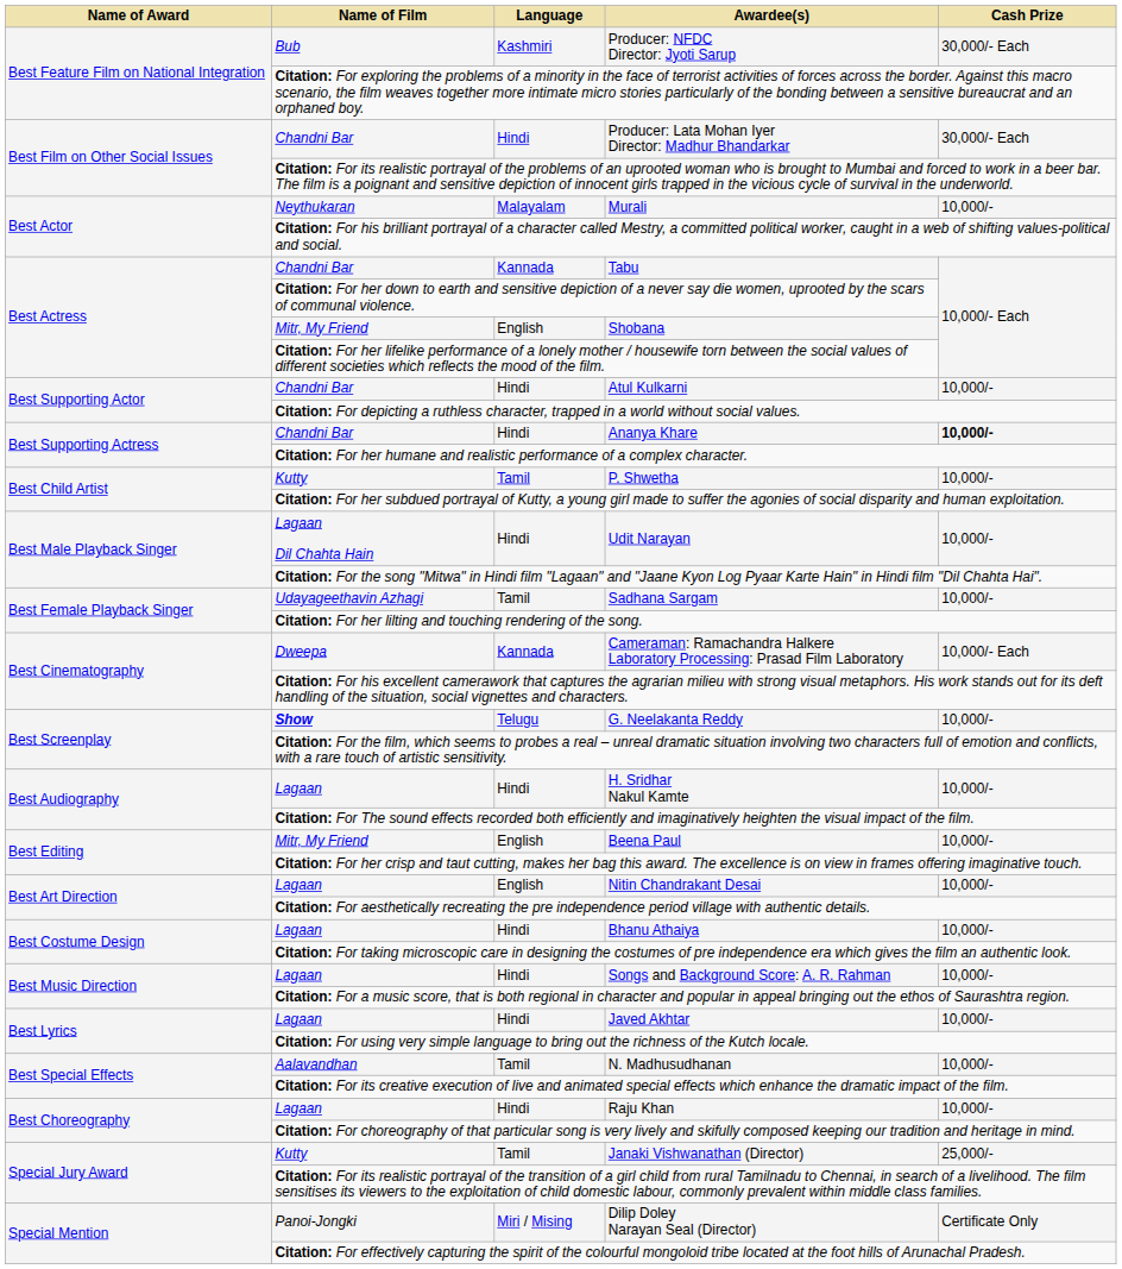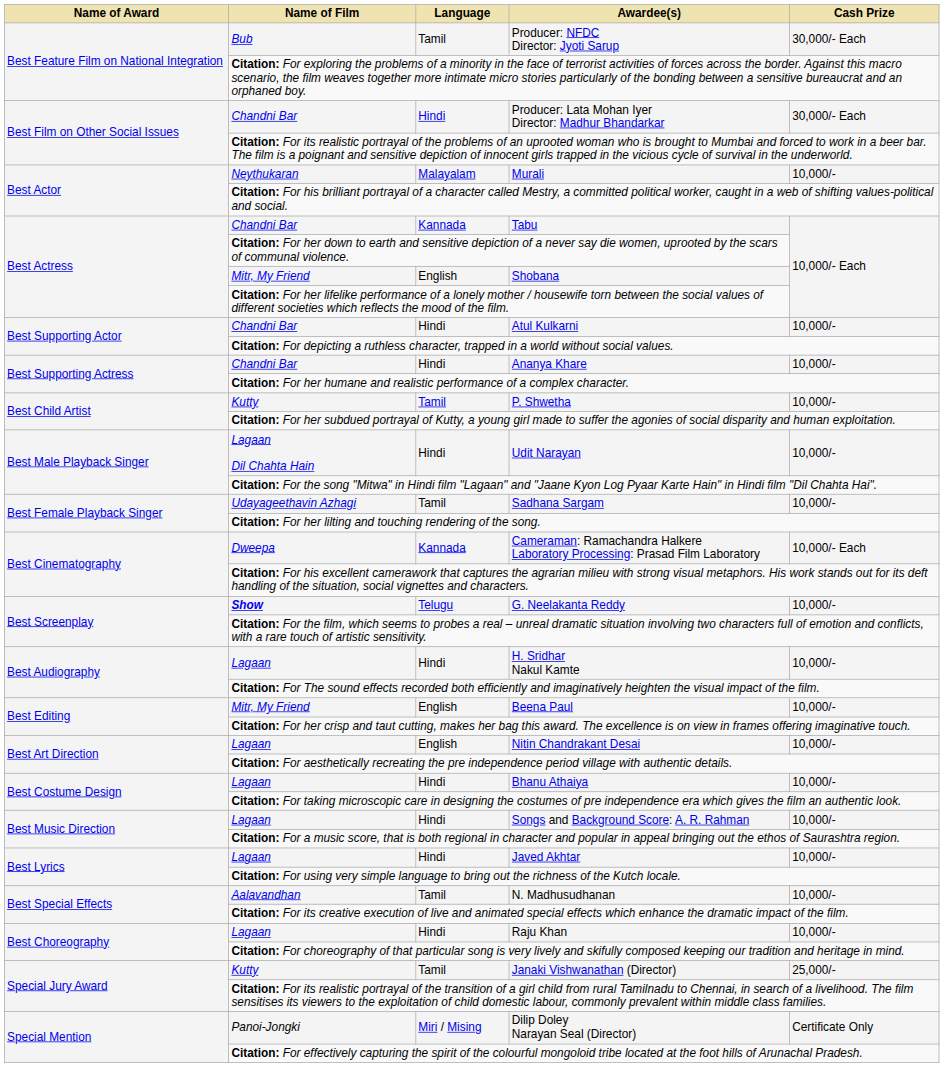 <table class="wikitable" style="width:100%;">
 <tr>
 <th style="background-color:#EFE4B0;width:24%;">Name of Award</th>
 <th style="background-color:#EFE4B0;width:20%;">Name of Film</th>
 <th style="background-color:#EFE4B0;width:10%;">Language</th>
 <th style="background-color:#EFE4B0;width:30%;">Awardee(s)</th>
 <th style="background-color:#EFE4B0;width:16%;">Cash Prize</th>
 </tr>
 <tr style="background-color:#F4F4F4">
 <td rowspan="2"><a href='#'>Best Feature Film on National Integration</a></td>
 <td><em><a href='#'>Bub</a></em></td>
-<td><a href='#'>Kashmiri</a></td>
+<td>Tamil</td>
 <td>Producer: <a href='#'>NFDC</a><br>Director: <a href='#'>Jyoti Sarup</a></td>
 <td> 30,000/- Each</td>
 </tr>
 <tr style="background-color:#F9F9F9">
 <td colspan="4"><strong>Citation:</strong> <em>For exploring the problems of a minority in the face of terrorist activities of forces across the border. Against this macro scenario, the film weaves together more intimate micro stories particularly of the bonding between a sensitive bureaucrat and an orphaned boy.</em></td>
 </tr>
 <tr style="background-color:#F4F4F4">
 <td rowspan="2"><a href='#'>Best Film on Other Social Issues</a></td>
 <td><em><a href='#'>Chandni Bar</a></em></td>
 <td><a href='#'>Hindi</a></td>
 <td>Producer: Lata Mohan Iyer<br>Director: <a href='#'>Madhur Bhandarkar</a></td>
 <td> 30,000/- Each</td>
 </tr>
 <tr style="background-color:#F9F9F9">
 <td colspan="4"><strong>Citation:</strong> <em>For its realistic portrayal of the problems of an uprooted woman who is brought to Mumbai and forced to work in a beer bar. The film is a poignant and sensitive depiction of innocent girls trapped in the vicious cycle of survival in the underworld.</em></td>
 </tr>
 <tr style="background-color:#F4F4F4">
 <td rowspan="2"><a href='#'>Best Actor</a></td>
 <td><em><a href='#'>Neythukaran</a></em></td>
 <td><a href='#'>Malayalam</a></td>
 <td><a href='#'>Murali</a></td>
 <td> 10,000/-</td>
 </tr>
 <tr style="background-color:#F9F9F9">
 <td colspan="4"><strong>Citation:</strong> <em>For his brilliant portrayal of a character called Mestry, a committed political worker, caught in a web of shifting values-political and social.</em></td>
 </tr>
 <tr style="background-color:#F4F4F4">
 <td rowspan="4"><a href='#'>Best Actress</a></td>
 <td><em><a href='#'>Chandni Bar</a></em></td>
 <td><a href='#'>Kannada</a></td>
 <td><a href='#'>Tabu</a></td>
 <td rowspan="4"> 10,000/- Each</td>
 </tr>
 <tr style="background-color:#F9F9F9">
 <td colspan="3"><strong>Citation:</strong> <em>For her down to earth and sensitive depiction of a never say die women, uprooted by the scars of communal violence.</em></td>
 </tr>
 <tr style="background-color:#F4F4F4">
 <td><em><a href='#'>Mitr, My Friend</a></em></td>
 <td>English</td>
 <td><a href='#'>Shobana</a></td>
 </tr>
 <tr style="background-color:#F9F9F9">
 <td colspan="3"><strong>Citation:</strong> <em>For her lifelike performance of a lonely mother / housewife torn between the social values of different societies which reflects the mood of the film.</em></td>
 </tr>
 <tr style="background-color:#F4F4F4">
 <td rowspan="2"><a href='#'>Best Supporting Actor</a></td>
 <td><em><a href='#'>Chandni Bar</a></em></td>
 <td>Hindi</td>
 <td><a href='#'>Atul Kulkarni</a></td>
 <td> 10,000/-</td>
 </tr>
 <tr style="background-color:#F9F9F9">
 <td colspan="4"><strong>Citation:</strong> <em>For depicting a ruthless character, trapped in a world without social values.</em></td>
 </tr>
 <tr style="background-color:#F4F4F4">
 <td rowspan="2"><a href='#'>Best Supporting Actress</a></td>
 <td><em><a href='#'>Chandni Bar</a></em></td>
 <td>Hindi</td>
 <td><a href='#'>Ananya Khare</a></td>
-<td><strong> 10,000/-</strong></td>
+<td> 10,000/-</td>
 </tr>
 <tr style="background-color:#F9F9F9">
 <td colspan="4"><strong>Citation:</strong> <em>For her humane and realistic performance of a complex character.</em></td>
 </tr>
 <tr style="background-color:#F4F4F4">
 <td rowspan="2"><a href='#'>Best Child Artist</a></td>
 <td><em><a href='#'>Kutty</a></em></td>
 <td><a href='#'>Tamil</a></td>
 <td><a href='#'>P. Shwetha</a></td>
 <td> 10,000/-</td>
 </tr>
 <tr style="background-color:#F9F9F9">
 <td colspan="4"><strong>Citation:</strong> <em>For her subdued portrayal of Kutty, a young girl made to suffer the agonies of social disparity and human exploitation.</em></td>
 </tr>
 <tr style="background-color:#F4F4F4">
 <td rowspan="2"><a href='#'>Best Male Playback Singer</a></td>
 <td><em><a href='#'>Lagaan</a></em><br><br><em><a href='#'>Dil Chahta Hain</a></em><br></td>
 <td>Hindi</td>
 <td><a href='#'>Udit Narayan</a></td>
 <td> 10,000/-</td>
 </tr>
 <tr style="background-color:#F9F9F9">
 <td colspan="4"><strong>Citation:</strong> <em>For the song "Mitwa" in Hindi film "Lagaan" and "Jaane Kyon Log Pyaar Karte Hain" in Hindi film "Dil Chahta Hai".</em></td>
 </tr>
 <tr style="background-color:#F4F4F4">
 <td rowspan="2"><a href='#'>Best Female Playback Singer</a></td>
 <td><em><a href='#'>Udayageethavin Azhagi</a></em><br></td>
 <td>Tamil</td>
 <td><a href='#'>Sadhana Sargam</a></td>
 <td> 10,000/-</td>
 </tr>
 <tr style="background-color:#F9F9F9">
 <td colspan="4"><strong>Citation:</strong> <em>For her lilting and touching rendering of the song.</em></td>
 </tr>
 <tr style="background-color:#F4F4F4">
 <td rowspan="2"><a href='#'>Best Cinematography</a></td>
 <td><em><a href='#'>Dweepa</a></em></td>
 <td><a href='#'>Kannada</a></td>
 <td><a href='#'>Cameraman</a>: Ramachandra Halkere<br><a href='#'>Laboratory Processing</a>: Prasad Film Laboratory</td>
 <td> 10,000/- Each</td>
 </tr>
 <tr style="background-color:#F9F9F9">
 <td colspan="4"><strong>Citation:</strong> <em>For his excellent camerawork that captures the agrarian milieu with strong visual metaphors. His work stands out for its deft handling of the situation, social vignettes and characters.</em></td>
 </tr>
 <tr style="background-color:#F4F4F4">
 <td rowspan="2"><a href='#'>Best Screenplay</a></td>
 <td><strong><em><a href='#'>Show</a></em></strong></td>
 <td><a href='#'>Telugu</a></td>
 <td><a href='#'>G. Neelakanta Reddy</a></td>
 <td> 10,000/-</td>
 </tr>
 <tr style="background-color:#F9F9F9">
 <td colspan="4"><strong>Citation:</strong> <em>For the film, which seems to probes a real – unreal dramatic situation involving two characters full of emotion and conflicts, with a rare touch of artistic sensitivity.</em></td>
 </tr>
 <tr style="background-color:#F4F4F4">
 <td rowspan="2"><a href='#'>Best Audiography</a></td>
 <td><em><a href='#'>Lagaan</a></em></td>
 <td>Hindi</td>
 <td><a href='#'>H. Sridhar</a><br>Nakul Kamte</td>
 <td> 10,000/-</td>
 </tr>
 <tr style="background-color:#F9F9F9">
 <td colspan="4"><strong>Citation:</strong> <em>For The sound effects recorded both efficiently and imaginatively heighten the visual impact of the film.</em></td>
 </tr>
 <tr style="background-color:#F4F4F4">
 <td rowspan="2"><a href='#'>Best Editing</a></td>
 <td><em><a href='#'>Mitr, My Friend</a></em></td>
 <td>English</td>
 <td><a href='#'>Beena Paul</a></td>
 <td> 10,000/-</td>
 </tr>
 <tr style="background-color:#F9F9F9">
 <td colspan="4"><strong>Citation:</strong> <em>For her crisp and taut cutting, makes her bag this award. The excellence is on view in frames offering imaginative touch.</em></td>
 </tr>
 <tr style="background-color:#F4F4F4">
 <td rowspan="2"><a href='#'>Best Art Direction</a></td>
 <td><em><a href='#'>Lagaan</a></em></td>
 <td>English</td>
 <td><a href='#'>Nitin Chandrakant Desai</a></td>
 <td> 10,000/-</td>
 </tr>
 <tr style="background-color:#F9F9F9">
 <td colspan="4"><strong>Citation:</strong> <em>For aesthetically recreating the pre independence period village with authentic details.</em></td>
 </tr>
 <tr style="background-color:#F4F4F4">
 <td rowspan="2"><a href='#'>Best Costume Design</a></td>
 <td><em><a href='#'>Lagaan</a></em></td>
 <td>Hindi</td>
 <td><a href='#'>Bhanu Athaiya</a></td>
 <td> 10,000/-</td>
 </tr>
 <tr style="background-color:#F9F9F9">
 <td colspan="4"><strong>Citation:</strong> <em>For taking microscopic care in designing the costumes of pre independence era which gives the film an authentic look.</em></td>
 </tr>
 <tr style="background-color:#F4F4F4">
 <td rowspan="2"><a href='#'>Best Music Direction</a></td>
 <td><em><a href='#'>Lagaan</a></em></td>
 <td>Hindi</td>
 <td><a href='#'>Songs</a> and <a href='#'>Background Score</a>: <a href='#'>A. R. Rahman</a></td>
 <td> 10,000/-</td>
 </tr>
 <tr style="background-color:#F9F9F9">
 <td colspan="4"><strong>Citation:</strong> <em>For a music score, that is both regional in character and popular in appeal bringing out the ethos of Saurashtra region.</em></td>
 </tr>
 <tr style="background-color:#F4F4F4">
 <td rowspan="2"><a href='#'>Best Lyrics</a></td>
 <td><em><a href='#'>Lagaan</a></em><br></td>
 <td>Hindi</td>
 <td><a href='#'>Javed Akhtar</a></td>
 <td> 10,000/-</td>
 </tr>
 <tr style="background-color:#F9F9F9">
 <td colspan="4"><strong>Citation:</strong> <em>For using very simple language to bring out the richness of the Kutch locale.</em></td>
 </tr>
 <tr style="background-color:#F4F4F4">
 <td rowspan="2"><a href='#'>Best Special Effects</a></td>
 <td><em><a href='#'>Aalavandhan</a></em></td>
 <td>Tamil</td>
 <td>N. Madhusudhanan</td>
 <td> 10,000/-</td>
 </tr>
 <tr style="background-color:#F9F9F9">
 <td colspan="4"><strong>Citation:</strong> <em>For its creative execution of live and animated special effects which enhance the dramatic impact of the film.</em></td>
 </tr>
 <tr style="background-color:#F4F4F4">
 <td rowspan="2"><a href='#'>Best Choreography</a></td>
 <td><em><a href='#'>Lagaan</a></em><br></td>
 <td>Hindi</td>
 <td>Raju Khan</td>
 <td> 10,000/-</td>
 </tr>
 <tr style="background-color:#F9F9F9">
 <td colspan="4"><strong>Citation:</strong> <em>For choreography of that particular song is very lively and skifully composed keeping our tradition and heritage in mind.</em></td>
 </tr>
 <tr style="background-color:#F4F4F4">
 <td rowspan="2"><a href='#'>Special Jury Award</a></td>
 <td><em><a href='#'>Kutty</a></em></td>
 <td>Tamil</td>
 <td><a href='#'>Janaki Vishwanathan</a> (Director)</td>
 <td> 25,000/-</td>
 </tr>
 <tr style="background-color:#F9F9F9">
 <td colspan="4"><strong>Citation:</strong> <em>For its realistic portrayal of the transition of a girl child from rural Tamilnadu to Chennai, in search of a livelihood. The film sensitises its viewers to the exploitation of child domestic labour, commonly prevalent within middle class families.</em></td>
 </tr>
 <tr style="background-color:#F4F4F4">
 <td rowspan="2"><a href='#'>Special Mention</a></td>
 <td><em>Panoi-Jongki</em></td>
 <td><a href='#'>Miri</a> / <a href='#'>Mising</a></td>
 <td>Dilip Doley<br>Narayan Seal (Director)</td>
 <td>Certificate Only</td>
 </tr>
 <tr style="background-color:#F9F9F9">
 <td colspan="4"><strong>Citation:</strong> <em>For effectively capturing the spirit of the colourful mongoloid tribe located at the foot hills of Arunachal Pradesh.</em></td>
 </tr>
 </table>
